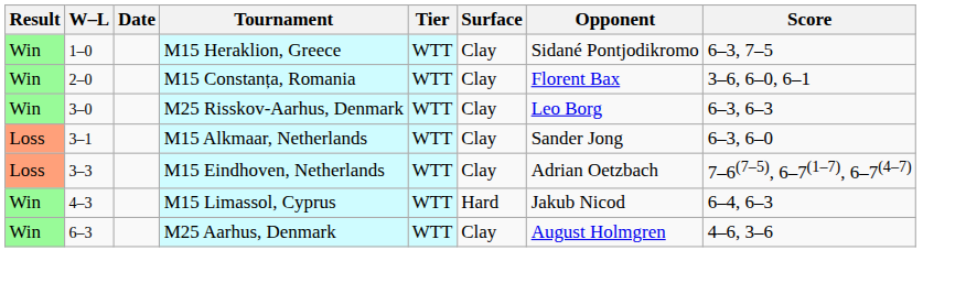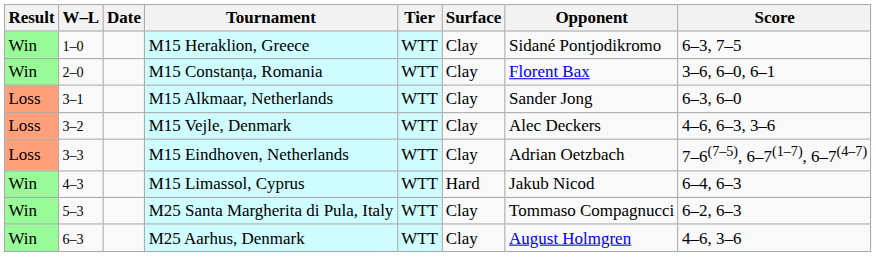 <table class="sortable wikitable">
 <tr>
 <th>Result</th>
 <th class="unsortable">W–L</th>
 <th>Date</th>
 <th>Tournament</th>
 <th>Tier</th>
 <th>Surface</th>
 <th>Opponent</th>
 <th class="unsortable">Score</th>
 </tr>
 <tr>
 <td bgcolor=98fb98>Win</td>
 <td><small>1–0</small></td>
 <td></td>
 <td style="background:#cffcff;">M15 Heraklion, Greece</td>
 <td style="background:#cffcff;">WTT</td>
 <td>Clay</td>
 <td> Sidané Pontjodikromo</td>
 <td>6–3, 7–5</td>
 </tr>
 <tr>
 <td bgcolor=98fb98>Win</td>
 <td><small>2–0</small></td>
 <td></td>
 <td style="background:#cffcff;">M15 Constanța, Romania</td>
 <td style="background:#cffcff;">WTT</td>
 <td>Clay</td>
 <td> <a href='#'>Florent Bax</a></td>
 <td>3–6, 6–0, 6–1</td>
 </tr>
 <tr>
-<td bgcolor=98fb98>Win</td>
-<td><small>3–0</small></td>
-<td></td>
-<td style="background:#cffcff;">M25 Risskov-Aarhus, Denmark</td>
-<td style="background:#cffcff;">WTT</td>
-<td>Clay</td>
-<td> <a href='#'>Leo Borg</a></td>
-<td>6–3, 6–3</td>
-</tr>
-<tr>
 <td bgcolor=ffa07a>Loss</td>
 <td><small>3–1</small></td>
 <td></td>
 <td style="background:#cffcff;">M15 Alkmaar, Netherlands</td>
 <td style="background:#cffcff;">WTT</td>
 <td>Clay</td>
 <td> Sander Jong</td>
 <td>6–3, 6–0</td>
+</tr>
+<tr>
+<td bgcolor=ffa07a>Loss</td>
+<td><small>3–2</small></td>
+<td></td>
+<td style="background:#cffcff;">M15 Vejle, Denmark</td>
+<td style="background:#cffcff;">WTT</td>
+<td>Clay</td>
+<td> Alec Deckers</td>
+<td>4–6, 6–3, 3–6</td>
 </tr>
 <tr>
 <td bgcolor=ffa07a>Loss</td>
 <td><small>3–3</small></td>
 <td></td>
 <td style="background:#cffcff;">M15 Eindhoven, Netherlands</td>
 <td style="background:#cffcff;">WTT</td>
 <td>Clay</td>
 <td> Adrian Oetzbach</td>
 <td>7–6<sup>(7–5)</sup>, 6–7<sup>(1–7)</sup>, 6–7<sup>(4–7)</sup></td>
 </tr>
 <tr>
 <td bgcolor=98fb98>Win</td>
 <td><small>4–3</small></td>
 <td></td>
 <td style="background:#cffcff;">M15 Limassol, Cyprus</td>
 <td style="background:#cffcff;">WTT</td>
 <td>Hard</td>
 <td> Jakub Nicod</td>
 <td>6–4, 6–3</td>
 </tr>
 <tr>
 <td bgcolor=98fb98>Win</td>
+<td><small>5–3</small></td>
+<td></td>
+<td style="background:#cffcff;">M25 Santa Margherita di Pula, Italy</td>
+<td style="background:#cffcff;">WTT</td>
+<td>Clay</td>
+<td> Tommaso Compagnucci</td>
+<td>6–2, 6–3</td>
+</tr>
+<tr>
+<td bgcolor=98fb98>Win</td>
 <td><small>6–3</small></td>
 <td></td>
 <td style="background:#cffcff;">M25 Aarhus, Denmark</td>
 <td style="background:#cffcff;">WTT</td>
 <td>Clay</td>
 <td> <a href='#'>August Holmgren</a></td>
 <td>4–6, 3–6</td>
 </tr>
 </table>
